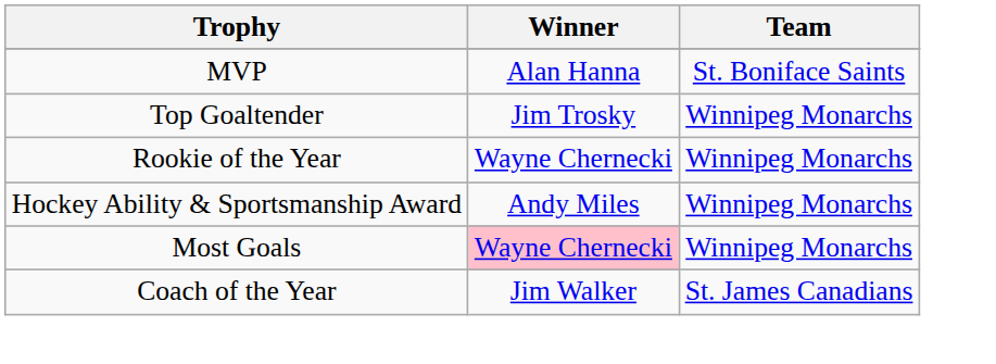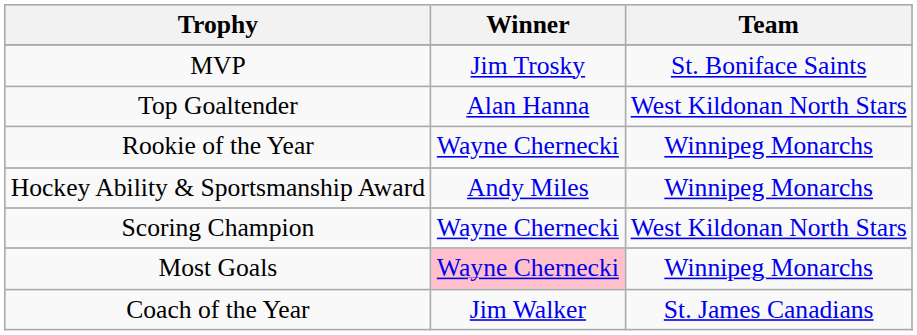 <table class="wikitable" style="text-align:center">
 <tr>
 <th>Trophy</th>
 <th>Winner</th>
 <th>Team</th>
 </tr>
 <tr align="center">
 </tr>
 <tr>
 <td>MVP</td>
-<td><a href='#'>Alan Hanna</a></td>
+<td><a href='#'>Jim Trosky</a></td>
 <td><a href='#'>St. Boniface Saints</a></td>
 </tr>
 <tr>
 <td>Top Goaltender</td>
-<td><a href='#'>Jim Trosky</a></td>
-<td><a href='#'>Winnipeg Monarchs</a></td>
+<td><a href='#'>Alan Hanna</a></td>
+<td><a href='#'>West Kildonan North Stars</a></td>
 </tr>
 <tr>
 <td>Rookie of the Year</td>
 <td><a href='#'>Wayne Chernecki</a></td>
 <td><a href='#'>Winnipeg Monarchs</a></td>
 </tr>
 <tr>
 <td>Hockey Ability & Sportsmanship Award</td>
 <td><a href='#'>Andy Miles</a></td>
 <td><a href='#'>Winnipeg Monarchs</a></td>
 </tr>
 <tr>
+<td>Scoring Champion</td>
+<td><a href='#'>Wayne Chernecki</a></td>
+<td><a href='#'>West Kildonan North Stars</a></td>
+</tr>
+<tr>
 <td>Most Goals</td>
 <td style="background: pink;"><a href='#'>Wayne Chernecki</a></td>
 <td><a href='#'>Winnipeg Monarchs</a></td>
 </tr>
 <tr>
 <td>Coach of the Year</td>
 <td><a href='#'>Jim Walker</a></td>
 <td><a href='#'>St. James Canadians</a></td>
 </tr>
 </table>
